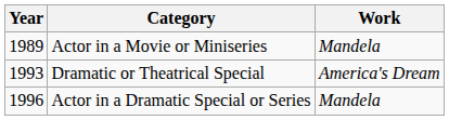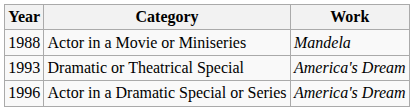 <table class="wikitable unsortable">
 <tr>
 <th>Year</th>
 <th>Category</th>
 <th>Work</th>
 </tr>
 <tr>
-<td>1989</td>
+<td>1988</td>
 <td>Actor in a Movie or Miniseries</td>
 <td><em>Mandela</em></td>
 </tr>
 <tr>
 <td>1993</td>
 <td>Dramatic or Theatrical Special</td>
 <td><em>America's Dream</em></td>
 </tr>
 <tr>
 <td>1996</td>
 <td>Actor in a Dramatic Special or Series</td>
-<td><em>Mandela</em></td>
+<td><em>America's Dream</em></td>
 </tr>
 <tr>
 </tr>
 </table>
